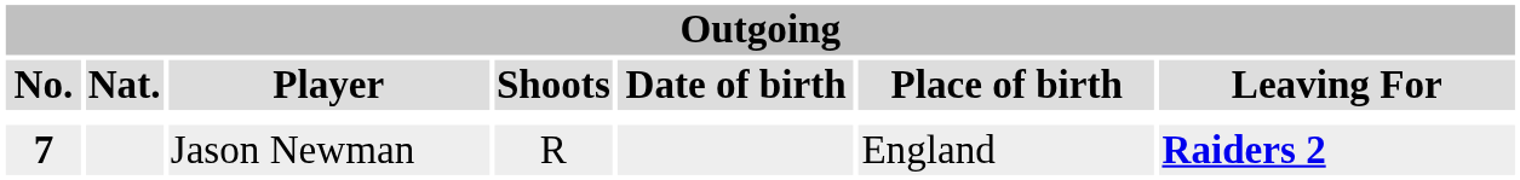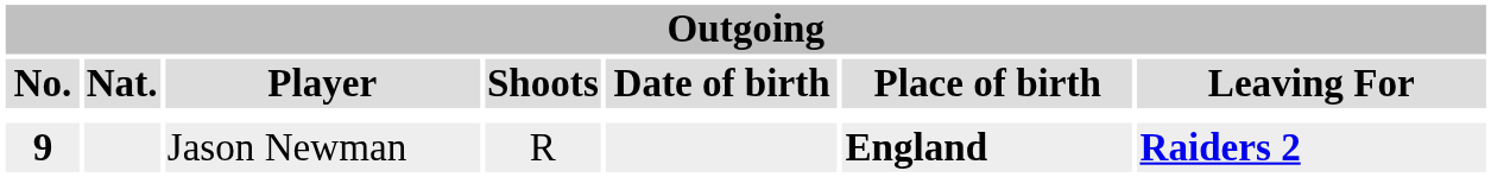 <table class="toccolours"  style="width:97%; clear:both; margin:1.5em auto; text-align:center;">
 <tr>
 <th colspan="11" style="background:silver; color:black;">Outgoing</th>
 </tr>
 <tr style="background:#ddd;">
 <th width="5%">No.</th>
 <th width="5%">Nat.</th>
 <th !width="22%">Player</th>
 <th width="7%">Shoots</th>
 <th width="16%">Date of birth</th>
 <th width="20%">Place of birth</th>
 <th width="24%">Leaving For</th>
 </tr>
 <tr>
 <td></td>
 <td></td>
 <td></td>
 <td></td>
 <td></td>
 <td></td>
 <td></td>
 </tr>
 <tr style="background:#eee;">
-<td><strong>7</strong></td>
+<td><strong>9</strong></td>
 <td></td>
 <td align="left">Jason Newman</td>
 <td>R</td>
 <td align="left"></td>
-<td align="left">England</td>
+<td align="left"><strong>England</strong></td>
 <td align="left"><strong><a href='#'>Raiders 2</a></strong></td>
 </tr>
 </table>
